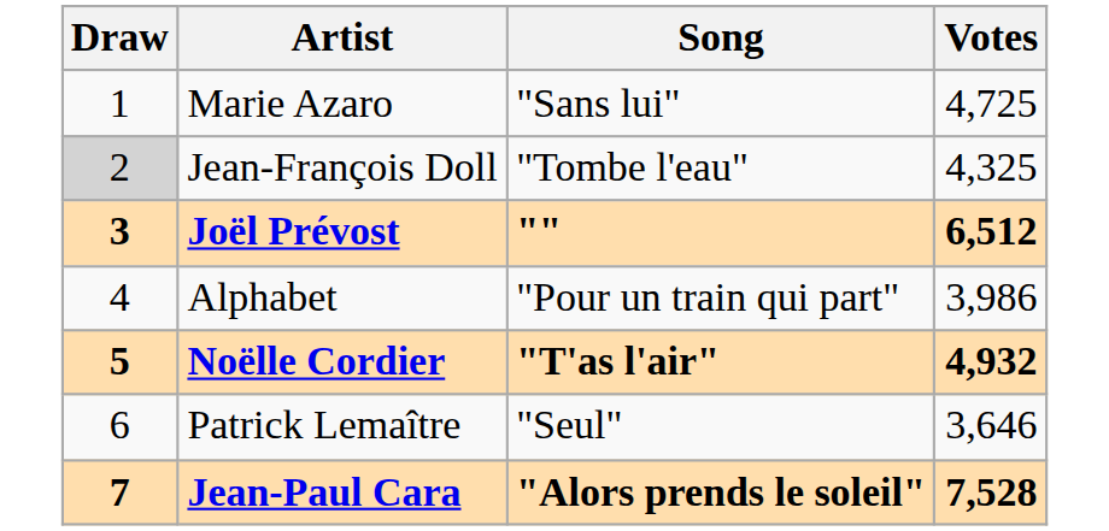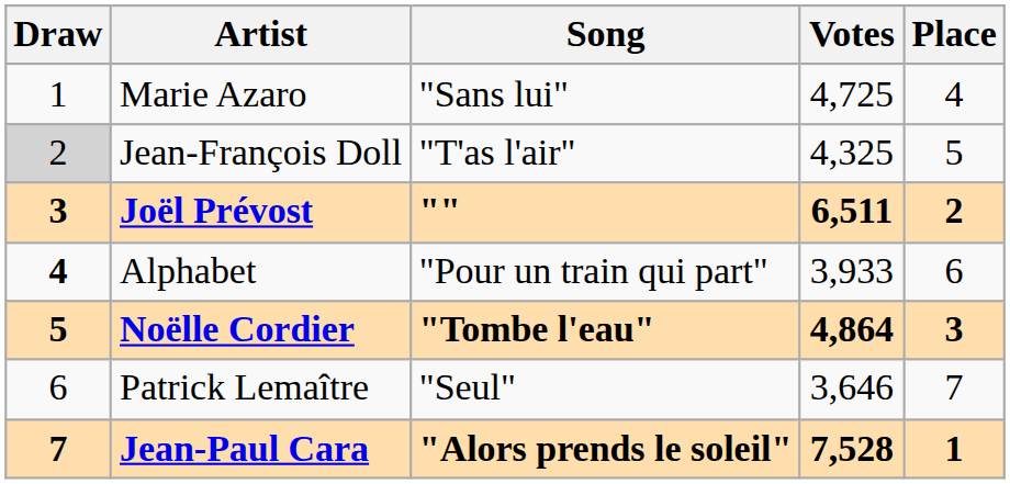 <table class="sortable wikitable" style="margin: 1em auto 1em auto; text-align:center">
 <tr>
 <th>Draw</th>
 <th>Artist</th>
 <th>Song</th>
 <th>Votes</th>
+<th>Place</th>
 </tr>
 <tr>
 <td>1</td>
 <td align="left">Marie Azaro</td>
 <td align="left">"Sans lui"</td>
 <td>4,725</td>
+<td>4</td>
 </tr>
 <tr>
 <td style="background: lightgrey;">2</td>
 <td align="left">Jean-François Doll</td>
-<td align="left">"Tombe l'eau"</td>
+<td align="left">"T'as l'air"</td>
 <td>4,325</td>
+<td>5</td>
 </tr>
 <tr style="font-weight:bold;background:navajowhite;">
 <td>3</td>
 <td align="left"><a href='#'>Joël Prévost</a></td>
 <td align="left">""</td>
-<td>6,512</td>
+<td>6,511</td>
+<td>2</td>
 </tr>
 <tr>
-<td>4</td>
+<td><strong>4</strong></td>
 <td align="left">Alphabet</td>
 <td align="left">"Pour un train qui part"</td>
-<td>3,986</td>
+<td>3,933</td>
+<td>6</td>
 </tr>
 <tr style="font-weight:bold;background:navajowhite;">
 <td>5</td>
 <td align="left"><a href='#'>Noëlle Cordier</a></td>
-<td align="left">"T'as l'air"</td>
-<td>4,932</td>
+<td align="left">"Tombe l'eau"</td>
+<td>4,864</td>
+<td>3</td>
 </tr>
 <tr>
 <td>6</td>
 <td align="left">Patrick Lemaître</td>
 <td align="left">"Seul"</td>
 <td>3,646</td>
+<td>7</td>
 </tr>
 <tr style="font-weight:bold;background:navajowhite;">
 <td>7</td>
 <td align="left"><a href='#'>Jean-Paul Cara</a></td>
 <td align="left">"Alors prends le soleil"</td>
 <td>7,528</td>
+<td>1</td>
 </tr>
 </table>
